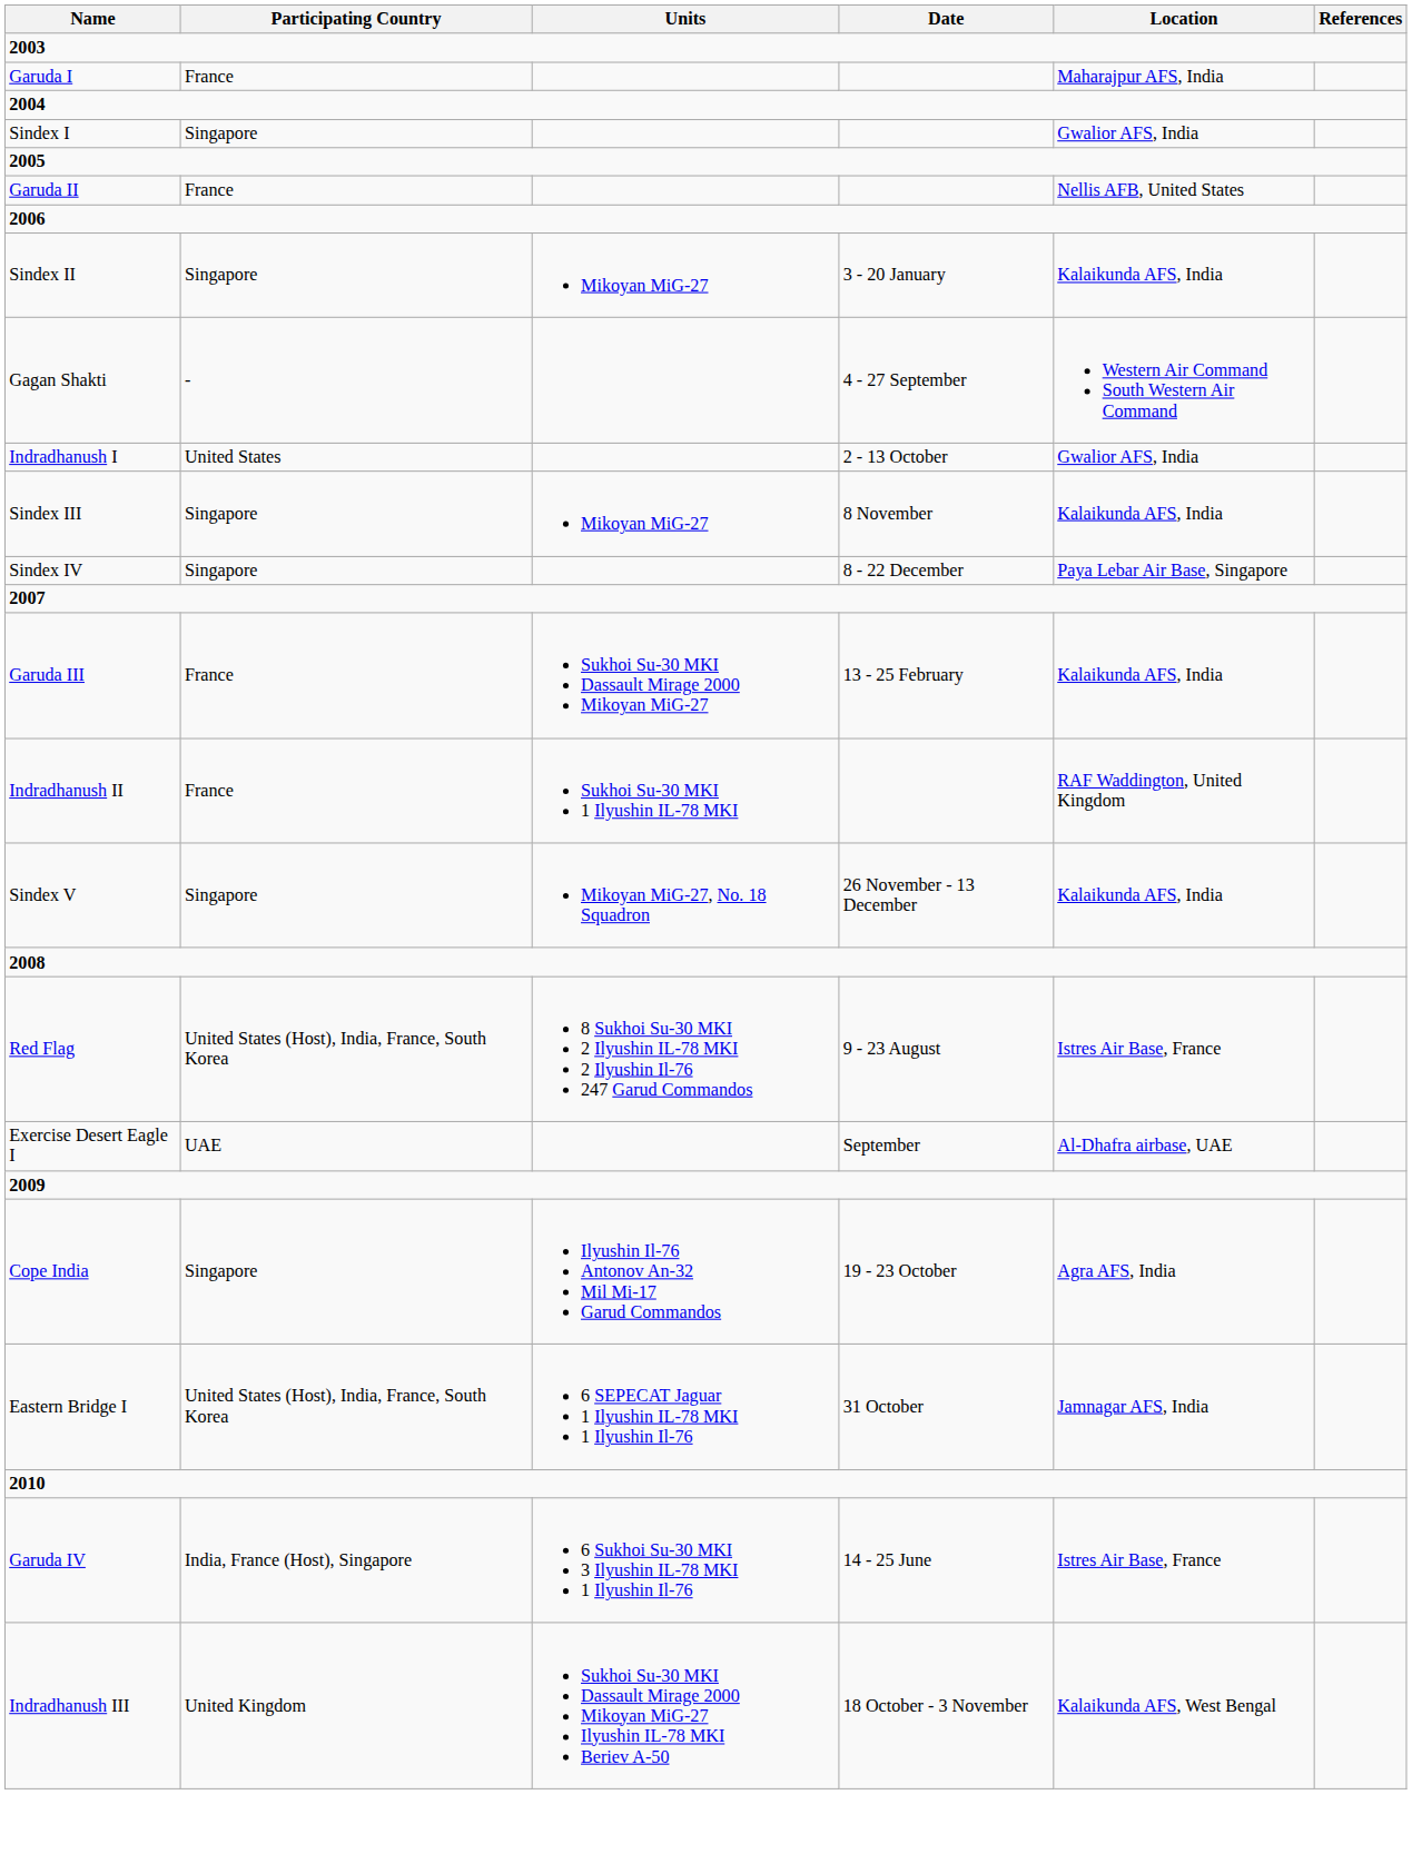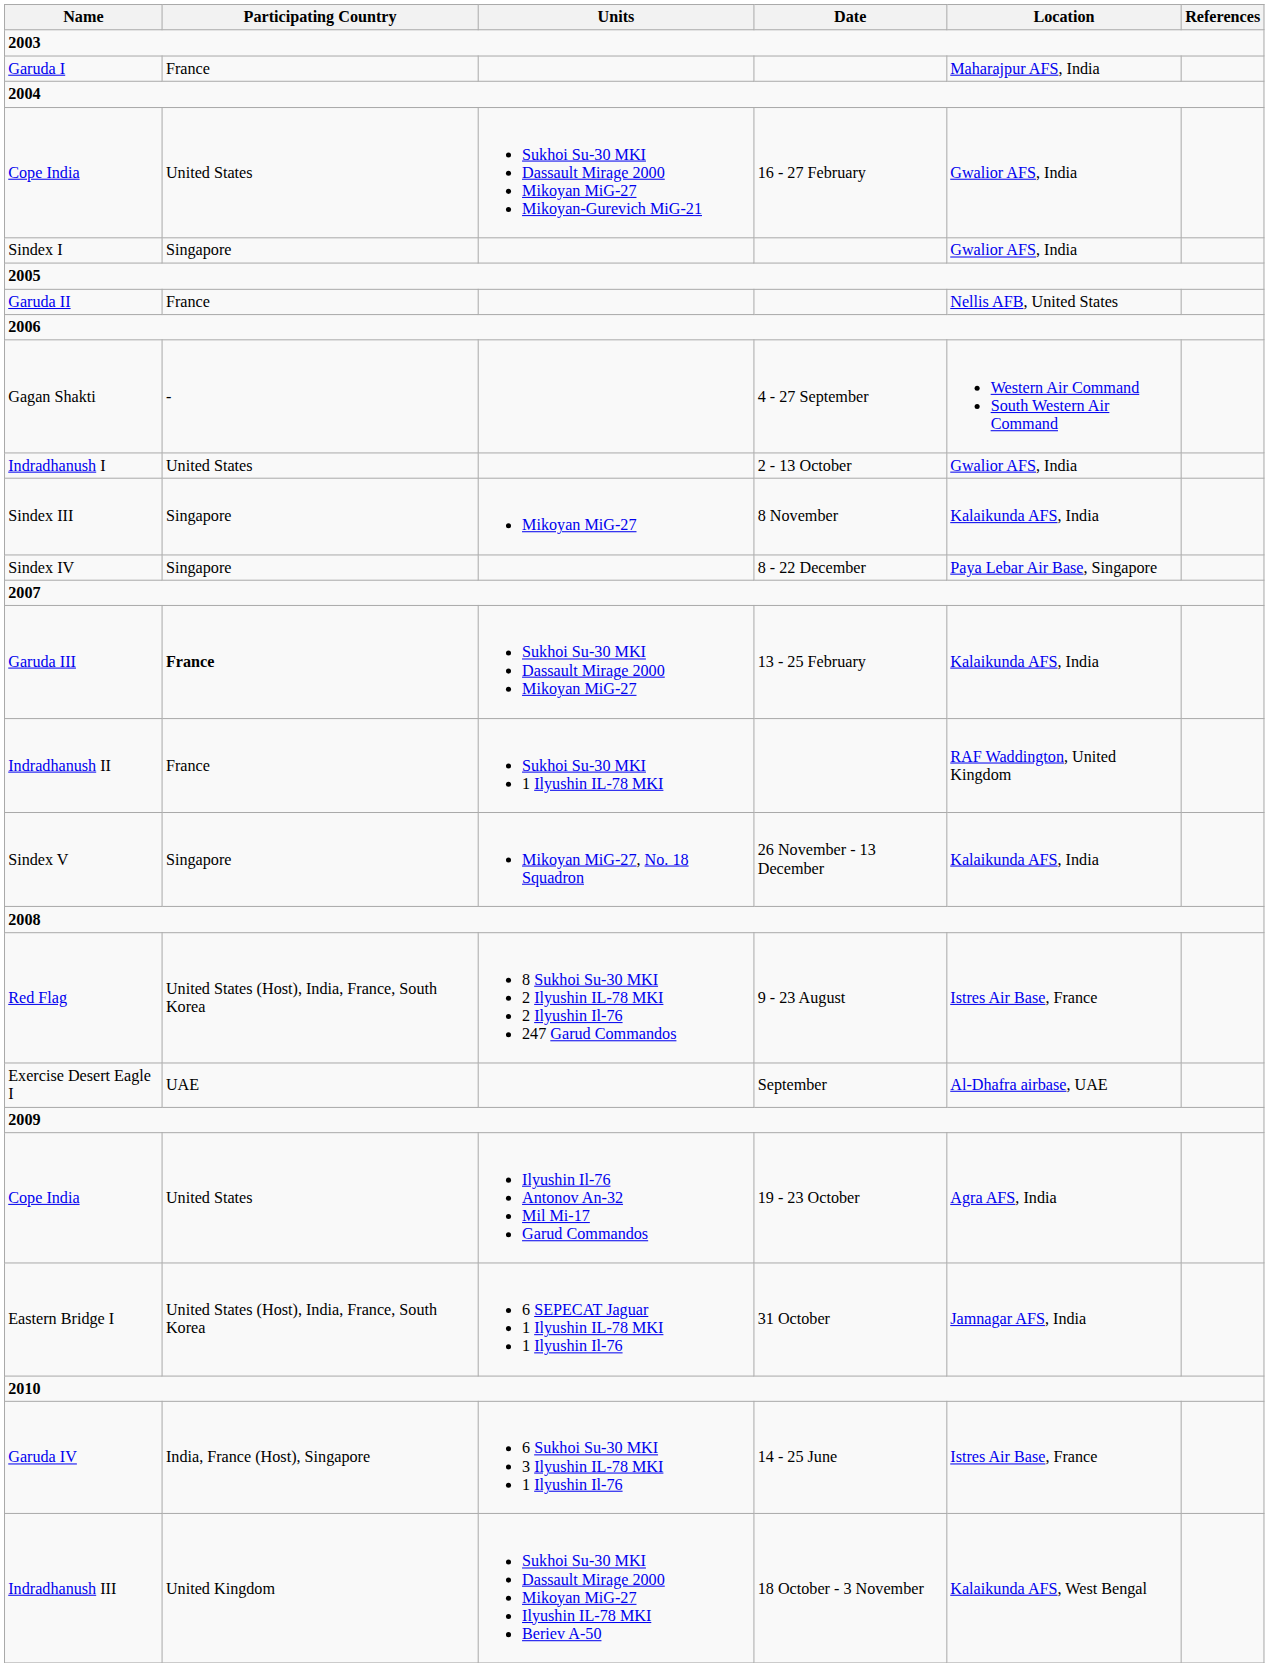 <table class="wikitable">
 <tr>
 <th>Name</th>
 <th>Participating Country</th>
 <th>Units</th>
 <th>Date</th>
 <th>Location</th>
 <th>References</th>
 </tr>
 <tr>
 <td colspan="6"><strong>2003</strong></td>
 </tr>
 <tr>
 <td><a href='#'>Garuda I</a></td>
 <td>France</td>
 <td></td>
 <td></td>
 <td><a href='#'>Maharajpur AFS</a>, India</td>
 <td></td>
 </tr>
 <tr>
 <td colspan="6"><strong>2004</strong></td>
 </tr>
 <tr>
+<td><a href='#'>Cope India</a></td>
+<td>United States</td>
+<td><br><ul><li><a href='#'>Sukhoi Su-30 MKI</a></li><li><a href='#'>Dassault Mirage 2000</a></li><li><a href='#'>Mikoyan MiG-27</a></li><li><a href='#'>Mikoyan-Gurevich MiG-21</a></li></ul></td>
+<td>16 - 27 February</td>
+<td><a href='#'>Gwalior AFS</a>, India</td>
+<td></td>
+</tr>
+<tr>
 <td>Sindex I</td>
 <td>Singapore</td>
 <td></td>
 <td></td>
 <td><a href='#'>Gwalior AFS</a>, India</td>
 <td></td>
 </tr>
 <tr>
 <td colspan="6"><strong>2005</strong></td>
 </tr>
 <tr>
 <td><a href='#'>Garuda II</a></td>
 <td>France</td>
 <td></td>
 <td></td>
 <td><a href='#'>Nellis AFB</a>, United States</td>
 <td></td>
 </tr>
 <tr>
 <td colspan="6"><strong>2006</strong></td>
-</tr>
-<tr>
-<td>Sindex II</td>
-<td>Singapore</td>
-<td><br><ul><li><a href='#'>Mikoyan MiG-27</a></li></ul></td>
-<td>3 - 20 January</td>
-<td><a href='#'>Kalaikunda AFS</a>, India</td>
-<td></td>
 </tr>
 <tr>
 <td>Gagan Shakti</td>
 <td>-</td>
 <td></td>
 <td>4 - 27 September</td>
 <td><br><ul><li><a href='#'>Western Air Command</a></li><li><a href='#'>South Western Air Command</a></li></ul></td>
 <td></td>
 </tr>
 <tr>
 <td><a href='#'>Indradhanush</a> I</td>
 <td>United States</td>
 <td></td>
 <td>2 - 13 October</td>
 <td><a href='#'>Gwalior AFS</a>, India</td>
 <td></td>
 </tr>
 <tr>
 <td>Sindex III</td>
 <td>Singapore</td>
 <td><br><ul><li><a href='#'>Mikoyan MiG-27</a></li></ul></td>
 <td>8 November</td>
 <td><a href='#'>Kalaikunda AFS</a>, India</td>
 <td></td>
 </tr>
 <tr>
 <td>Sindex IV</td>
 <td>Singapore</td>
 <td></td>
 <td>8 - 22 December</td>
 <td><a href='#'>Paya Lebar Air Base</a>, Singapore</td>
 <td></td>
 </tr>
 <tr>
 <td colspan="6"><strong>2007</strong></td>
 </tr>
 <tr>
 <td><a href='#'>Garuda III</a></td>
-<td>France</td>
+<td><strong>France</strong></td>
 <td><br><ul><li><a href='#'>Sukhoi Su-30 MKI</a></li><li><a href='#'>Dassault Mirage 2000</a></li><li><a href='#'>Mikoyan MiG-27</a></li></ul></td>
 <td>13 - 25 February</td>
 <td><a href='#'>Kalaikunda AFS</a>, India</td>
 <td></td>
 </tr>
 <tr>
 <td><a href='#'>Indradhanush</a> II</td>
 <td>France</td>
 <td><br><ul><li><a href='#'>Sukhoi Su-30 MKI</a></li><li>1 <a href='#'>Ilyushin IL-78 MKI</a></li></ul></td>
 <td></td>
 <td><a href='#'>RAF Waddington</a>, United Kingdom</td>
 <td></td>
 </tr>
 <tr>
 <td>Sindex V</td>
 <td>Singapore</td>
 <td><br><ul><li><a href='#'>Mikoyan MiG-27</a>, <a href='#'>No. 18 Squadron</a></li></ul></td>
 <td>26 November - 13 December</td>
 <td><a href='#'>Kalaikunda AFS</a>, India</td>
 <td></td>
 </tr>
 <tr>
 <td colspan="6"><strong>2008</strong></td>
 </tr>
 <tr>
 <td><a href='#'>Red Flag</a></td>
 <td>United States (Host), India, France, South Korea</td>
 <td><br><ul><li>8 <a href='#'>Sukhoi Su-30 MKI</a></li><li>2 <a href='#'>Ilyushin IL-78 MKI</a></li><li>2 <a href='#'>Ilyushin Il-76</a></li><li>247 <a href='#'>Garud Commandos</a></li></ul></td>
 <td>9 - 23 August</td>
 <td><a href='#'>Istres Air Base</a>, France</td>
 <td></td>
 </tr>
 <tr>
 <td>Exercise Desert Eagle I</td>
 <td>UAE</td>
 <td></td>
 <td>September</td>
 <td><a href='#'>Al-Dhafra airbase</a>, UAE</td>
 <td></td>
 </tr>
 <tr>
 <td colspan="6"><strong>2009</strong></td>
 </tr>
 <tr>
 <td><a href='#'>Cope India</a></td>
-<td>Singapore</td>
+<td>United States</td>
 <td><br><ul><li><a href='#'>Ilyushin Il-76</a></li><li><a href='#'>Antonov An-32</a></li><li><a href='#'>Mil Mi-17</a></li><li><a href='#'>Garud Commandos</a></li></ul></td>
 <td>19 - 23 October</td>
 <td><a href='#'>Agra AFS</a>, India</td>
 <td></td>
 </tr>
 <tr>
 <td>Eastern Bridge I</td>
 <td>United States (Host), India, France, South Korea</td>
 <td><br><ul><li>6 <a href='#'>SEPECAT Jaguar</a></li><li>1 <a href='#'>Ilyushin IL-78 MKI</a></li><li>1 <a href='#'>Ilyushin Il-76</a></li></ul></td>
 <td>31 October</td>
 <td><a href='#'>Jamnagar AFS</a>, India</td>
 <td></td>
 </tr>
 <tr>
 <td colspan="6"><strong>2010</strong></td>
 </tr>
 <tr>
 <td><a href='#'>Garuda IV</a></td>
 <td>India, France (Host), Singapore</td>
 <td><br><ul><li>6 <a href='#'>Sukhoi Su-30 MKI</a></li><li>3 <a href='#'>Ilyushin IL-78 MKI</a></li><li>1 <a href='#'>Ilyushin Il-76</a></li></ul></td>
 <td>14 - 25 June</td>
 <td><a href='#'>Istres Air Base</a>, France</td>
 <td></td>
 </tr>
 <tr>
 <td><a href='#'>Indradhanush</a> III</td>
 <td>United Kingdom</td>
 <td><br><ul><li><a href='#'>Sukhoi Su-30 MKI</a></li><li><a href='#'>Dassault Mirage 2000</a></li><li><a href='#'>Mikoyan MiG-27</a></li><li><a href='#'>Ilyushin IL-78 MKI</a></li><li><a href='#'>Beriev A-50</a></li></ul></td>
 <td>18 October - 3 November</td>
 <td><a href='#'>Kalaikunda AFS</a>, West Bengal</td>
 <td></td>
 </tr>
 </table>
